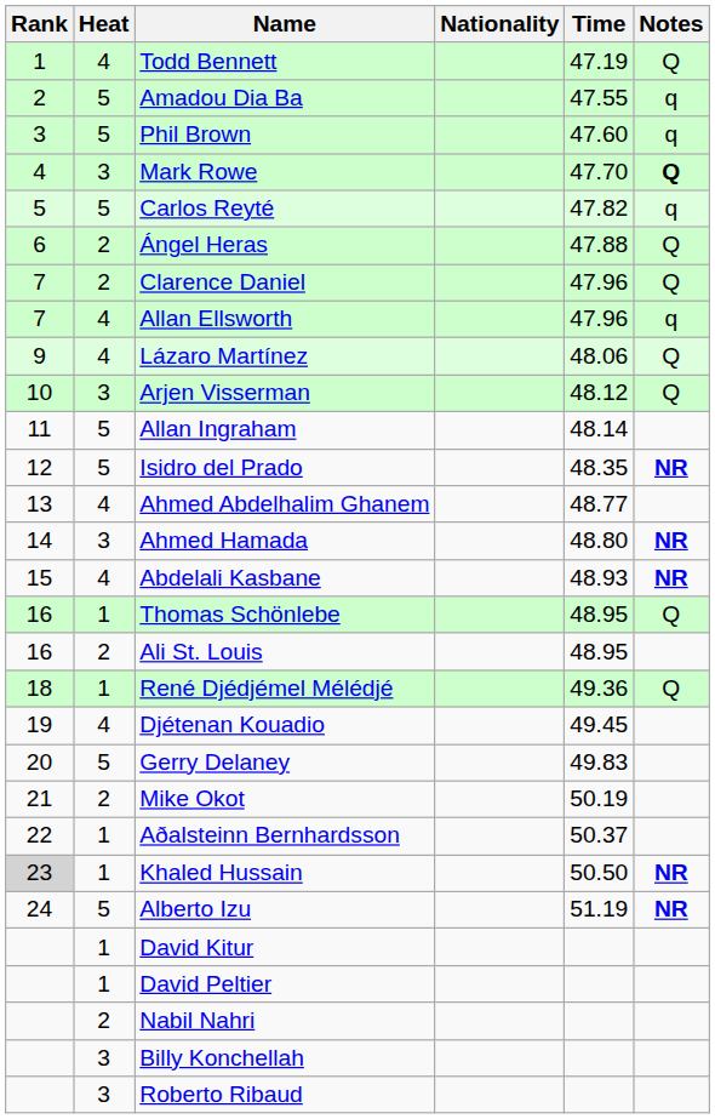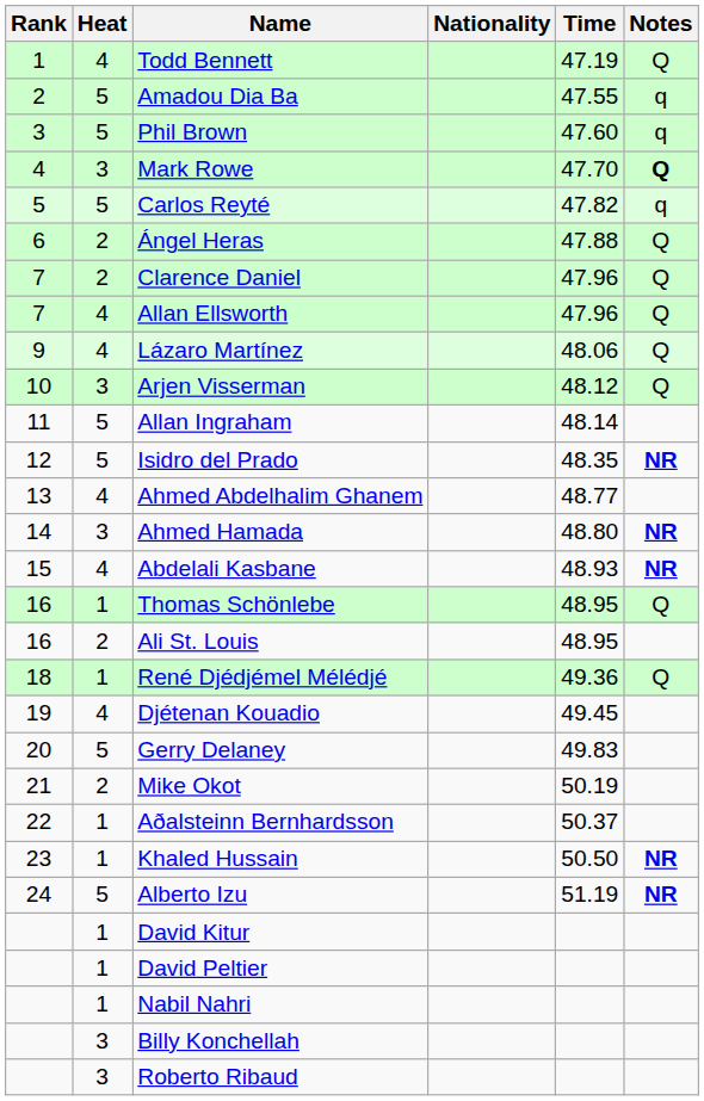 <table class="wikitable sortable" style="text-align:center">
 <tr>
 <th>Rank</th>
 <th>Heat</th>
 <th>Name</th>
 <th>Nationality</th>
 <th>Time</th>
 <th>Notes</th>
 </tr>
 <tr bgcolor=ccffcc>
 <td>1</td>
 <td>4</td>
 <td align="left"><a href='#'>Todd Bennett</a></td>
 <td align=left></td>
 <td>47.19</td>
 <td>Q</td>
 </tr>
 <tr bgcolor=ccffcc>
 <td>2</td>
 <td>5</td>
 <td align="left"><a href='#'>Amadou Dia Ba</a></td>
 <td align=left></td>
 <td>47.55</td>
 <td>q</td>
 </tr>
 <tr bgcolor=ccffcc>
 <td>3</td>
 <td>5</td>
 <td align="left"><a href='#'>Phil Brown</a></td>
 <td align=left></td>
 <td>47.60</td>
 <td>q</td>
 </tr>
 <tr bgcolor=ccffcc>
 <td>4</td>
 <td>3</td>
 <td align="left"><a href='#'>Mark Rowe</a></td>
 <td align=left></td>
 <td>47.70</td>
 <td><strong>Q</strong></td>
 </tr>
 <tr bgcolor=ddffdd>
 <td>5</td>
 <td>5</td>
 <td align="left"><a href='#'>Carlos Reyté</a></td>
 <td align=left></td>
 <td>47.82</td>
 <td>q</td>
 </tr>
 <tr bgcolor=ccffcc>
 <td>6</td>
 <td>2</td>
 <td align="left"><a href='#'>Ángel Heras</a></td>
 <td align=left></td>
 <td>47.88</td>
 <td>Q</td>
 </tr>
 <tr bgcolor=ccffcc>
 <td>7</td>
 <td>2</td>
 <td align="left"><a href='#'>Clarence Daniel</a></td>
 <td align=left></td>
 <td>47.96</td>
 <td>Q</td>
 </tr>
 <tr bgcolor=ccffcc>
 <td>7</td>
 <td>4</td>
 <td align="left"><a href='#'>Allan Ellsworth</a></td>
 <td align=left></td>
 <td>47.96</td>
-<td>q</td>
+<td>Q</td>
 </tr>
 <tr bgcolor=ddffdd>
 <td>9</td>
 <td>4</td>
 <td align="left"><a href='#'>Lázaro Martínez</a></td>
 <td align=left></td>
 <td>48.06</td>
 <td>Q</td>
 </tr>
 <tr bgcolor=ccffcc>
 <td>10</td>
 <td>3</td>
 <td align="left"><a href='#'>Arjen Visserman</a></td>
 <td align=left></td>
 <td>48.12</td>
 <td>Q</td>
 </tr>
 <tr>
 <td>11</td>
 <td>5</td>
 <td align="left"><a href='#'>Allan Ingraham</a></td>
 <td align=left></td>
 <td>48.14</td>
 <td></td>
 </tr>
 <tr>
 <td>12</td>
 <td>5</td>
 <td align="left"><a href='#'>Isidro del Prado</a></td>
 <td align=left></td>
 <td>48.35</td>
 <td><strong><a href='#'>NR</a></strong></td>
 </tr>
 <tr>
 <td>13</td>
 <td>4</td>
 <td align="left"><a href='#'>Ahmed Abdelhalim Ghanem</a></td>
 <td align=left></td>
 <td>48.77</td>
 <td></td>
 </tr>
 <tr>
 <td>14</td>
 <td>3</td>
 <td align="left"><a href='#'>Ahmed Hamada</a></td>
 <td align=left></td>
 <td>48.80</td>
 <td><strong><a href='#'>NR</a></strong></td>
 </tr>
 <tr>
 <td>15</td>
 <td>4</td>
 <td align="left"><a href='#'>Abdelali Kasbane</a></td>
 <td align=left></td>
 <td>48.93</td>
 <td><strong><a href='#'>NR</a></strong></td>
 </tr>
 <tr bgcolor=ccffcc>
 <td>16</td>
 <td>1</td>
 <td align="left"><a href='#'>Thomas Schönlebe</a></td>
 <td align=left></td>
 <td>48.95</td>
 <td>Q</td>
 </tr>
 <tr>
 <td>16</td>
 <td>2</td>
 <td align="left"><a href='#'>Ali St. Louis</a></td>
 <td align=left></td>
 <td>48.95</td>
 <td></td>
 </tr>
 <tr bgcolor=ccffcc>
 <td>18</td>
 <td>1</td>
 <td align="left"><a href='#'>René Djédjémel Mélédjé</a></td>
 <td align=left></td>
 <td>49.36</td>
 <td>Q</td>
 </tr>
 <tr>
 <td>19</td>
 <td>4</td>
 <td align="left"><a href='#'>Djétenan Kouadio</a></td>
 <td align=left></td>
 <td>49.45</td>
 <td></td>
 </tr>
 <tr>
 <td>20</td>
 <td>5</td>
 <td align="left"><a href='#'>Gerry Delaney</a></td>
 <td align=left></td>
 <td>49.83</td>
 <td></td>
 </tr>
 <tr>
 <td>21</td>
 <td>2</td>
 <td align="left"><a href='#'>Mike Okot</a></td>
 <td align=left></td>
 <td>50.19</td>
 <td></td>
 </tr>
 <tr>
 <td>22</td>
 <td>1</td>
 <td align="left"><a href='#'>Aðalsteinn Bernhardsson</a></td>
 <td align=left></td>
 <td>50.37</td>
 <td></td>
 </tr>
 <tr>
-<td style="background: lightgrey;">23</td>
+<td>23</td>
 <td>1</td>
 <td align="left"><a href='#'>Khaled Hussain</a></td>
 <td align=left></td>
 <td>50.50</td>
 <td><strong><a href='#'>NR</a></strong></td>
 </tr>
 <tr>
 <td>24</td>
 <td>5</td>
 <td align="left"><a href='#'>Alberto Izu</a></td>
 <td align=left></td>
 <td>51.19</td>
 <td><strong><a href='#'>NR</a></strong></td>
 </tr>
 <tr>
 <td></td>
 <td>1</td>
 <td align="left"><a href='#'>David Kitur</a></td>
 <td align=left></td>
 <td></td>
 <td></td>
 </tr>
 <tr>
 <td></td>
 <td>1</td>
 <td align="left"><a href='#'>David Peltier</a></td>
 <td align=left></td>
 <td></td>
 <td></td>
 </tr>
 <tr>
 <td></td>
-<td>2</td>
+<td>1</td>
 <td align="left"><a href='#'>Nabil Nahri</a></td>
 <td align=left></td>
 <td></td>
 <td></td>
 </tr>
 <tr>
 <td></td>
 <td>3</td>
 <td align="left"><a href='#'>Billy Konchellah</a></td>
 <td align=left></td>
 <td></td>
 <td></td>
 </tr>
 <tr>
 <td></td>
 <td>3</td>
 <td align="left"><a href='#'>Roberto Ribaud</a></td>
 <td align=left></td>
 <td></td>
 <td></td>
 </tr>
 </table>
